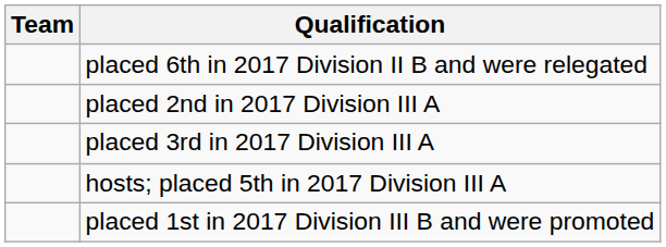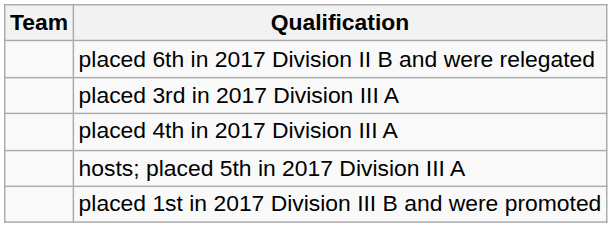 <table class="wikitable">
 <tr>
 <th>Team</th>
 <th>Qualification</th>
 </tr>
 <tr>
 <td></td>
 <td>placed 6th in 2017 Division II B and were relegated</td>
 </tr>
 <tr>
 <td></td>
-<td>placed 2nd in 2017 Division III A</td>
+<td>placed 3rd in 2017 Division III A</td>
 </tr>
 <tr>
 <td></td>
-<td>placed 3rd in 2017 Division III A</td>
+<td>placed 4th in 2017 Division III A</td>
 </tr>
 <tr>
 <td></td>
 <td>hosts; placed 5th in 2017 Division III A</td>
 </tr>
 <tr>
 <td></td>
 <td>placed 1st in 2017 Division III B and were promoted</td>
 </tr>
 </table>
